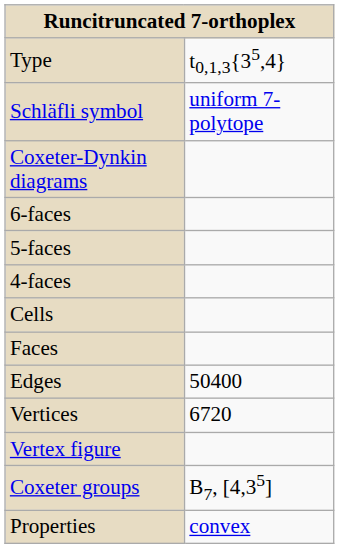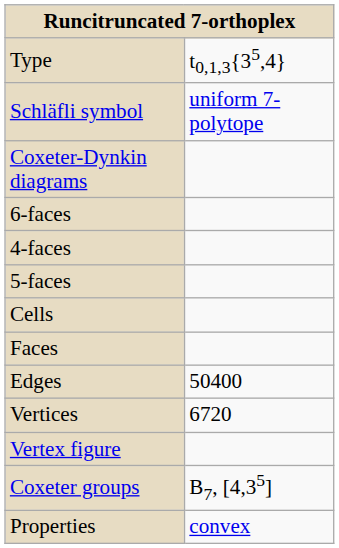 <table class="wikitable"  style="margin-left:10px; float:right; width:250px;">
 <tr>
 <th style="background:#e7dcc3;" colspan="2">Runcitruncated 7-orthoplex</th>
 </tr>
 <tr>
 <td style="background:#e7dcc3;">Type</td>
 <td>t<sub>0,1,3</sub>{3<sup>5</sup>,4}</td>
 </tr>
 <tr>
 <td style="background:#e7dcc3;"><a href='#'>Schläfli symbol</a></td>
 <td><a href='#'>uniform 7-polytope</a></td>
 </tr>
 <tr>
 <td style="background:#e7dcc3;"><a href='#'>Coxeter-Dynkin diagrams</a></td>
 <td></td>
 </tr>
 <tr>
 <td style="background:#e7dcc3;">6-faces</td>
 <td></td>
 </tr>
 <tr>
-<td style="background:#e7dcc3;">5-faces</td>
+<td style="background:#e7dcc3;">4-faces</td>
 <td></td>
 </tr>
 <tr>
-<td style="background:#e7dcc3;">4-faces</td>
+<td style="background:#e7dcc3;">5-faces</td>
 <td></td>
 </tr>
 <tr>
 <td style="background:#e7dcc3;">Cells</td>
 <td></td>
 </tr>
 <tr>
 <td style="background:#e7dcc3;">Faces</td>
 <td></td>
 </tr>
 <tr>
 <td style="background:#e7dcc3;">Edges</td>
 <td>50400</td>
 </tr>
 <tr>
 <td style="background:#e7dcc3;">Vertices</td>
 <td>6720</td>
 </tr>
 <tr>
 <td style="background:#e7dcc3;"><a href='#'>Vertex figure</a></td>
 <td></td>
 </tr>
 <tr>
 <td style="background:#e7dcc3;"><a href='#'>Coxeter groups</a></td>
 <td>B<sub>7</sub>, [4,3<sup>5</sup>]</td>
 </tr>
 <tr>
 <td style="background:#e7dcc3;">Properties</td>
 <td><a href='#'>convex</a></td>
 </tr>
 </table>
